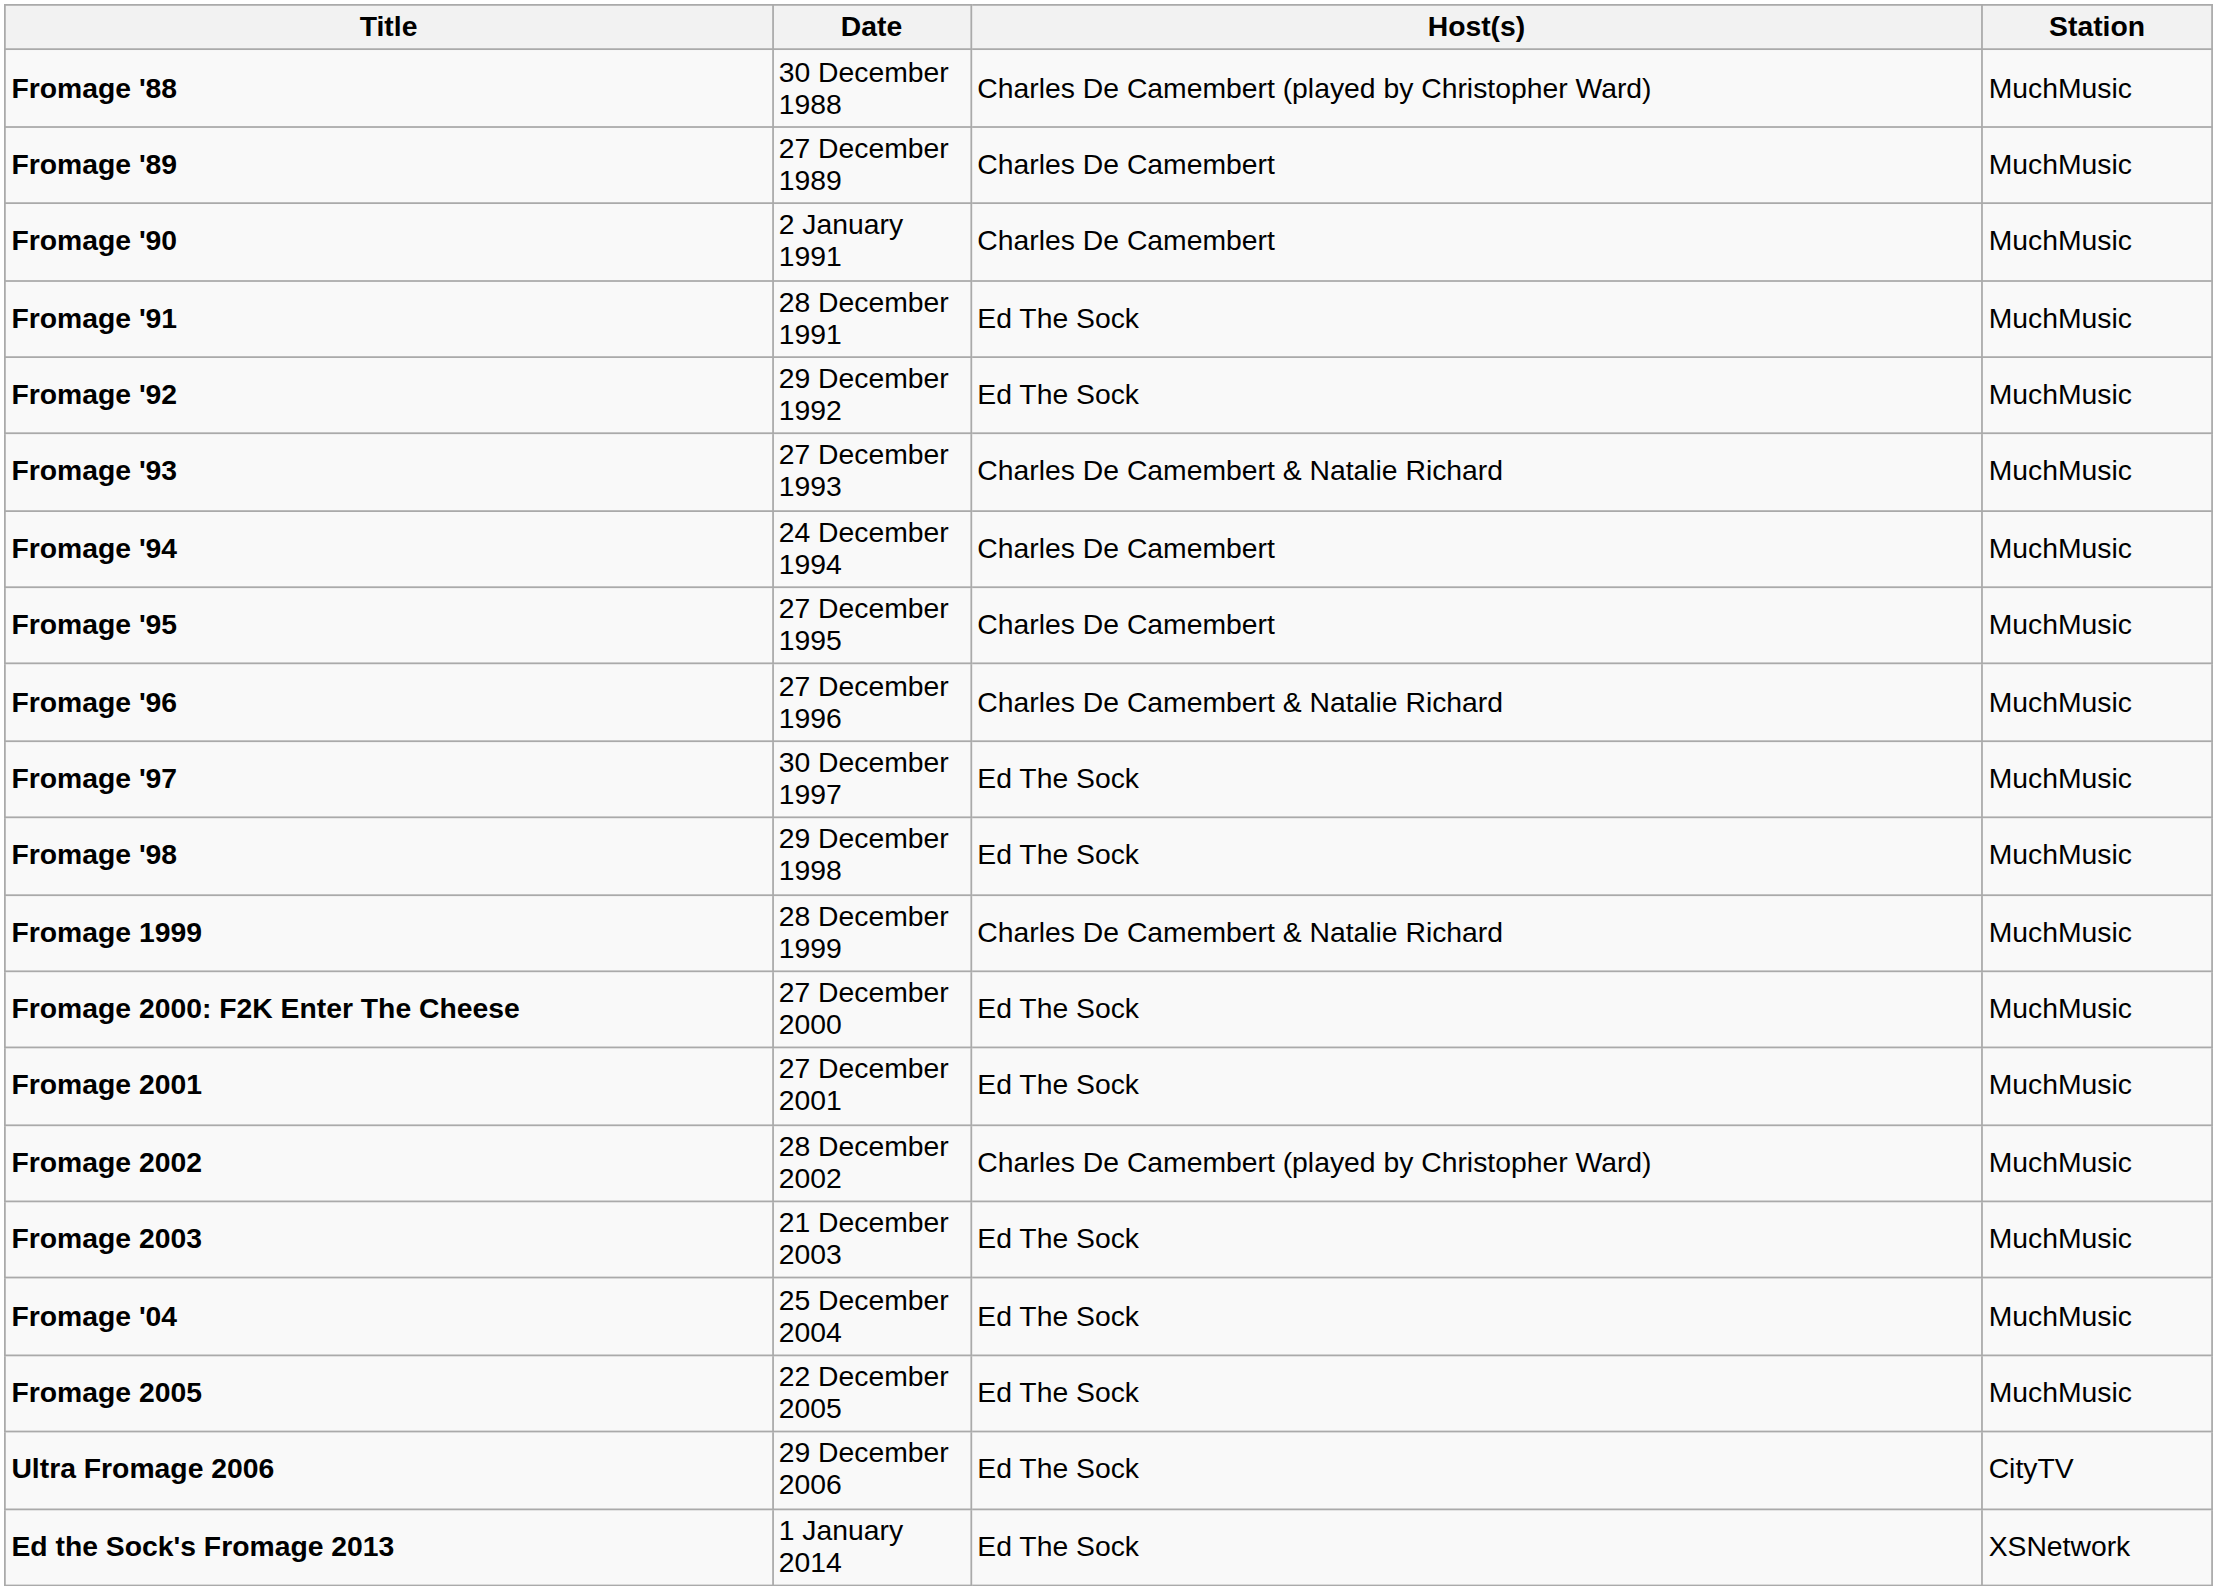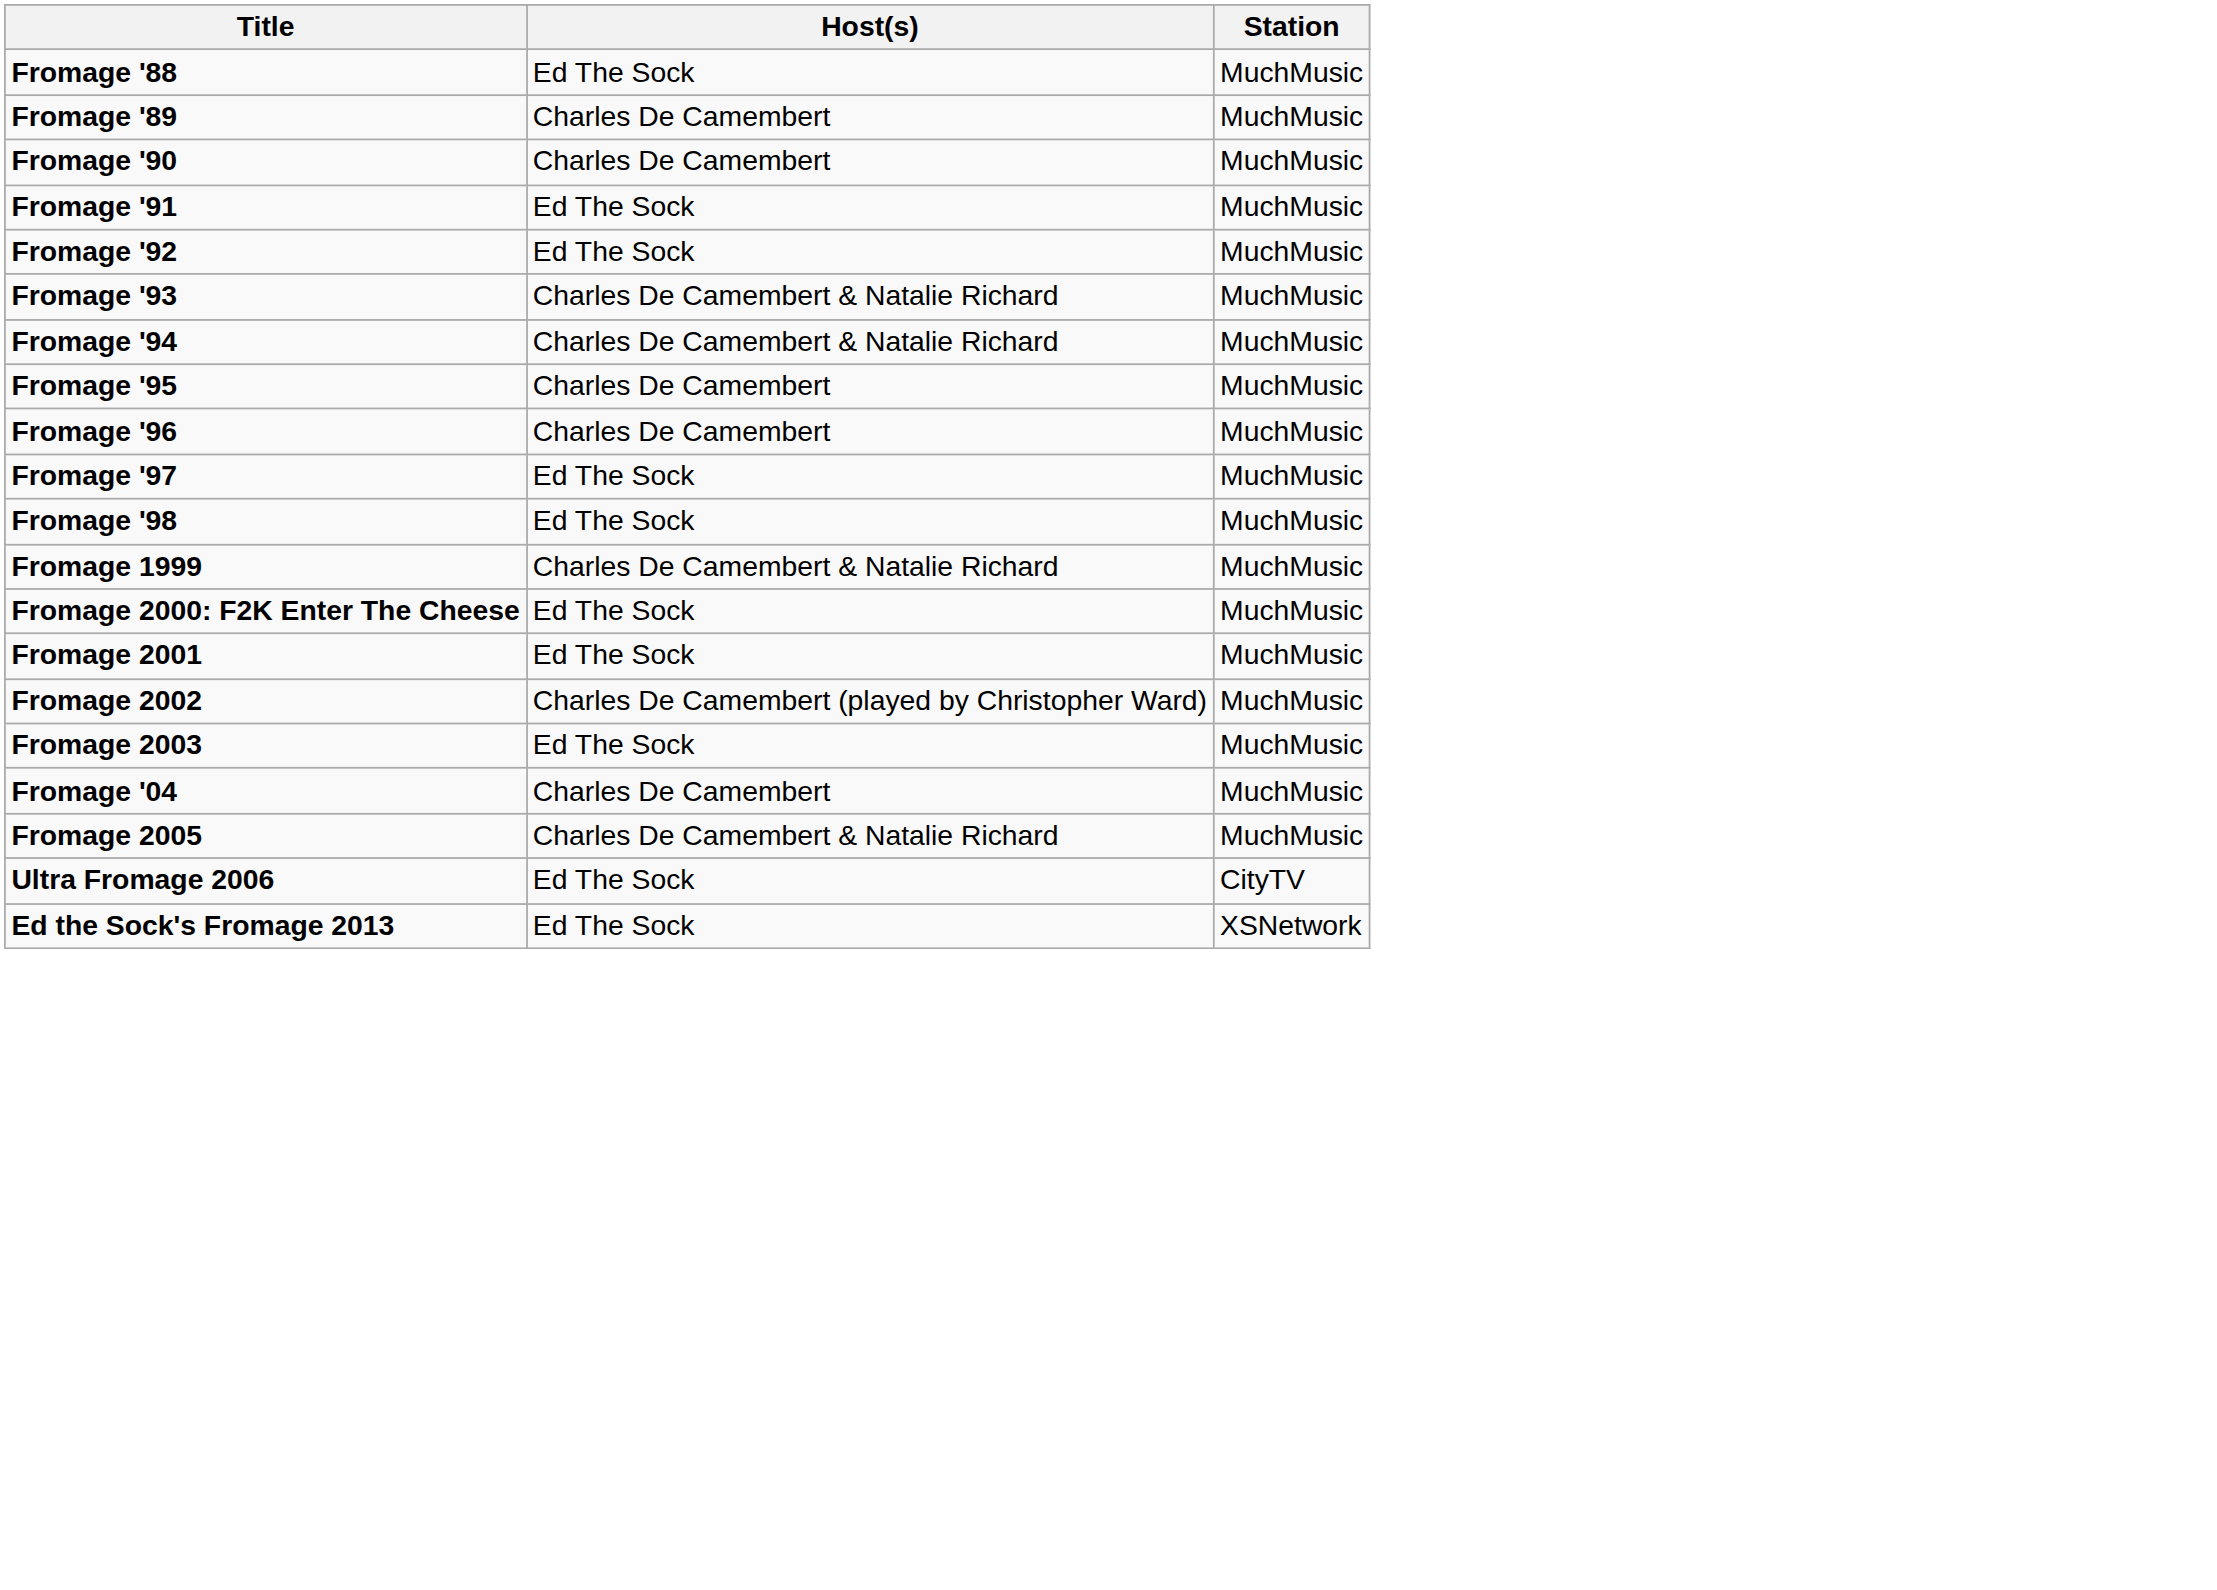 <table class="wikitable">
 <tr>
 <th>Title</th>
-<th width="9%">Date</th>
 <th>Host(s)</th>
 <th>Station</th>
 </tr>
 <tr>
 <td><strong>Fromage '88</strong></td>
-<td>30 December 1988</td>
-<td>Charles De Camembert (played by Christopher Ward)</td>
+<td>Ed The Sock</td>
 <td>MuchMusic</td>
 </tr>
 <tr>
 <td><strong>Fromage '89</strong></td>
-<td>27 December 1989</td>
 <td>Charles De Camembert</td>
 <td>MuchMusic</td>
 </tr>
 <tr>
 <td><strong>Fromage '90</strong></td>
-<td>2 January 1991</td>
 <td>Charles De Camembert</td>
 <td>MuchMusic</td>
 </tr>
 <tr>
 <td><strong>Fromage '91</strong></td>
-<td>28 December 1991</td>
 <td>Ed The Sock</td>
 <td>MuchMusic</td>
 </tr>
 <tr>
 <td><strong>Fromage '92</strong></td>
-<td>29 December 1992</td>
 <td>Ed The Sock</td>
 <td>MuchMusic</td>
 </tr>
 <tr>
 <td><strong>Fromage '93</strong></td>
-<td>27 December 1993</td>
 <td>Charles De Camembert & Natalie Richard</td>
 <td>MuchMusic</td>
 </tr>
 <tr>
 <td><strong>Fromage '94</strong></td>
-<td>24 December 1994</td>
-<td>Charles De Camembert</td>
+<td>Charles De Camembert & Natalie Richard</td>
 <td>MuchMusic</td>
 </tr>
 <tr>
 <td><strong>Fromage '95</strong></td>
-<td>27 December 1995</td>
 <td>Charles De Camembert</td>
 <td>MuchMusic</td>
 </tr>
 <tr>
 <td><strong>Fromage '96</strong></td>
-<td>27 December 1996</td>
-<td>Charles De Camembert & Natalie Richard</td>
+<td>Charles De Camembert</td>
 <td>MuchMusic</td>
 </tr>
 <tr>
 <td><strong>Fromage '97</strong></td>
-<td>30 December 1997</td>
 <td>Ed The Sock</td>
 <td>MuchMusic</td>
 </tr>
 <tr>
 <td><strong>Fromage '98</strong></td>
-<td>29 December 1998</td>
 <td>Ed The Sock</td>
 <td>MuchMusic</td>
 </tr>
 <tr>
 <td><strong>Fromage 1999</strong></td>
-<td>28 December 1999</td>
 <td>Charles De Camembert & Natalie Richard</td>
 <td>MuchMusic</td>
 </tr>
 <tr>
 <td><strong>Fromage 2000: F2K Enter The Cheese</strong></td>
-<td>27 December 2000</td>
 <td>Ed The Sock</td>
 <td>MuchMusic</td>
 </tr>
 <tr>
 <td><strong>Fromage 2001</strong></td>
-<td>27 December 2001</td>
 <td>Ed The Sock</td>
 <td>MuchMusic</td>
 </tr>
 <tr>
 <td><strong>Fromage 2002</strong></td>
-<td>28 December 2002</td>
 <td>Charles De Camembert (played by Christopher Ward)</td>
 <td>MuchMusic</td>
 </tr>
 <tr>
 <td><strong>Fromage 2003</strong></td>
-<td>21 December 2003</td>
 <td>Ed The Sock</td>
 <td>MuchMusic</td>
 </tr>
 <tr>
 <td><strong>Fromage '04</strong></td>
-<td>25 December 2004</td>
-<td>Ed The Sock</td>
+<td>Charles De Camembert</td>
 <td>MuchMusic</td>
 </tr>
 <tr>
 <td><strong>Fromage 2005</strong></td>
-<td>22 December 2005</td>
-<td>Ed The Sock</td>
+<td>Charles De Camembert & Natalie Richard</td>
 <td>MuchMusic</td>
 </tr>
 <tr>
 <td><strong>Ultra Fromage 2006</strong></td>
-<td>29 December 2006</td>
 <td>Ed The Sock</td>
 <td>CityTV</td>
 </tr>
 <tr>
 <td><strong>Ed the Sock's Fromage 2013</strong></td>
-<td>1 January 2014</td>
 <td>Ed The Sock</td>
 <td>XSNetwork</td>
 </tr>
 </table>
